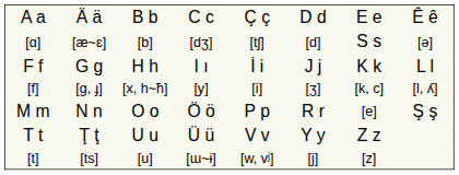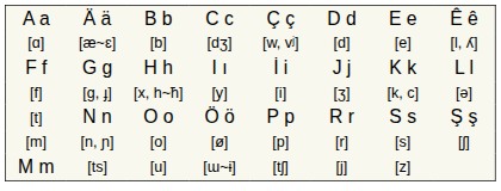 <table style="font-size:1.4em; border-color:#000000; border-width:1px; border-style:solid; border-collapse:collapse; background-color:#F8F8EF">
 <tr>
 <td style="width:3em; text-align:center; padding: 3px;">A a</td>
 <td style="width:3em; text-align:center; padding: 3px;">Ä ä</td>
 <td style="width:3em; text-align:center; padding: 3px;">B b</td>
 <td style="width:3em; text-align:center; padding: 3px;">C c</td>
 <td style="width:3em; text-align:center; padding: 3px;">Ç ç</td>
 <td style="width:3em; text-align:center; padding: 3px;">D d</td>
 <td style="width:3em; text-align:center; padding: 3px;">E e</td>
 <td style="width:3em; text-align:center; padding: 3px;">Ê ê</td>
 </tr>
 <tr>
 <td style="font-size:0.8em; width:1em; text-align:center; padding: 3px;">[ɑ]</td>
 <td style="font-size:0.8em; width:1em; text-align:center; padding: 3px;">[æ~ɛ]</td>
 <td style="font-size:0.8em; width:1em; text-align:center; padding: 3px;">[b]</td>
 <td style="font-size:0.8em; width:1em; text-align:center; padding: 3px;">[dʒ]</td>
-<td style="font-size:0.8em; width:1em; text-align:center; padding: 3px;">[tʃ]</td>
+<td style="font-size:0.8em; width:1em; text-align:center; padding: 3px;">[w, vʲ]</td>
 <td style="font-size:0.8em; width:1em; text-align:center; padding: 3px;">[d]</td>
-<td style="width:3em; text-align:center; padding: 3px;">S s</td>
-<td style="font-size:0.8em; width:1em; text-align:center; padding: 3px;">[ə]</td>
+<td style="font-size:0.8em; width:1em; text-align:center; padding: 3px;">[e]</td>
+<td style="font-size:0.8em; width:1em; text-align:center; padding: 3px;">[l, ʎ]</td>
 </tr>
 <tr>
 <td style="width:3em; text-align:center; padding: 3px;">F f</td>
 <td style="width:3em; text-align:center; padding: 3px;">G g</td>
 <td style="width:3em; text-align:center; padding: 3px;">H h</td>
 <td style="width:3em; text-align:center; padding: 3px;">I ı</td>
 <td style="width:3em; text-align:center; padding: 3px;">İ i</td>
 <td style="width:3em; text-align:center; padding: 3px;">J j</td>
 <td style="width:3em; text-align:center; padding: 3px;">K k</td>
 <td style="width:3em; text-align:center; padding: 3px;">L l</td>
 </tr>
 <tr>
 <td style="font-size:0.8em; width:1em; text-align:center; padding: 3px;">[f]</td>
 <td style="font-size:0.8em; width:1em; text-align:center; padding: 3px;">[g, ɟ]</td>
 <td style="font-size:0.8em; width:1em; text-align:center; padding: 3px;">[x, h~ħ]</td>
 <td style="font-size:0.8em; width:1em; text-align:center; padding: 3px;">[y]</td>
 <td style="font-size:0.8em; width:1em; text-align:center; padding: 3px;">[i]</td>
 <td style="font-size:0.8em; width:1em; text-align:center; padding: 3px;">[ʒ]</td>
 <td style="font-size:0.8em; width:1em; text-align:center; padding: 3px;">[k, c]</td>
-<td style="font-size:0.8em; width:1em; text-align:center; padding: 3px;">[l, ʎ]</td>
+<td style="font-size:0.8em; width:1em; text-align:center; padding: 3px;">[ə]</td>
 </tr>
 <tr>
-<td style="width:3em; text-align:center; padding: 3px;">M m</td>
+<td style="font-size:0.8em; width:1em; text-align:center; padding: 3px;">[t]</td>
 <td style="width:3em; text-align:center; padding: 3px;">N n</td>
 <td style="width:3em; text-align:center; padding: 3px;">O o</td>
 <td style="width:3em; text-align:center; padding: 3px;">Ö ö</td>
 <td style="width:3em; text-align:center; padding: 3px;">P p</td>
 <td style="width:3em; text-align:center; padding: 3px;">R r</td>
-<td style="font-size:0.8em; width:1em; text-align:center; padding: 3px;">[e]</td>
+<td style="width:3em; text-align:center; padding: 3px;">S s</td>
 <td style="width:3em; text-align:center; padding: 3px;">Ş ş</td>
 </tr>
 <tr>
-<td style="width:3em; text-align:center; padding: 3px;">T t</td>
-<td style="width:3em; text-align:center; padding: 3px;">Ţ ţ</td>
-<td style="width:3em; text-align:center; padding: 3px;">U u</td>
-<td style="width:3em; text-align:center; padding: 3px;">Ü ü</td>
-<td style="width:3em; text-align:center; padding: 3px;">V v</td>
-<td style="width:3em; text-align:center; padding: 3px;">Y y</td>
-<td style="width:3em; text-align:center; padding: 3px;">Z z</td>
-<td></td>
+<td style="font-size:0.8em; width:1em; text-align:center; padding: 3px;">[m]</td>
+<td style="font-size:0.8em; width:1em; text-align:center; padding: 3px;">[n, ɲ]</td>
+<td style="font-size:0.8em; width:1em; text-align:center; padding: 3px;">[o]</td>
+<td style="font-size:0.8em; width:1em; text-align:center; padding: 3px;">[ø]</td>
+<td style="font-size:0.8em; width:1em; text-align:center; padding: 3px;">[p]</td>
+<td style="font-size:0.8em; width:1em; text-align:center; padding: 3px;">[r]</td>
+<td style="font-size:0.8em; width:1em; text-align:center; padding: 3px;">[s]</td>
+<td style="font-size:0.8em; width:1em; text-align:center; padding: 3px;">[ʃ]</td>
 </tr>
 <tr>
-<td style="font-size:0.8em; width:1em; text-align:center; padding: 3px;">[t]</td>
+<td style="width:3em; text-align:center; padding: 3px;">M m</td>
 <td style="font-size:0.8em; width:1em; text-align:center; padding: 3px;">[ts]</td>
 <td style="font-size:0.8em; width:1em;; text-align:center; padding: 3px;">[u]</td>
 <td style="font-size:0.8em; width:1em; text-align:center; padding: 3px;">[ɯ~ɨ]</td>
-<td style="font-size:0.8em; width:1em; text-align:center; padding: 3px;">[w, vʲ]</td>
+<td style="font-size:0.8em; width:1em; text-align:center; padding: 3px;">[tʃ]</td>
 <td style="font-size:0.8em; width:1em; text-align:center; padding: 3px;">[j]</td>
 <td style="font-size:0.8em; width:1em; text-align:center; padding: 3px;">[z]</td>
 <td></td>
 </tr>
 </table>
